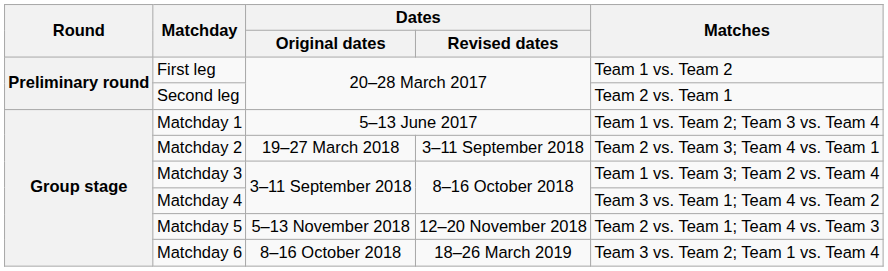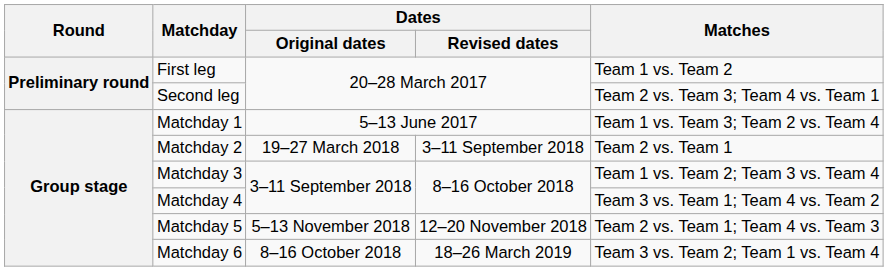 <table class="wikitable">
 <tr>
 <th rowspan=2>Round</th>
 <th rowspan=2>Matchday</th>
 <th colspan=2>Dates</th>
 <th rowspan=2>Matches</th>
 </tr>
 <tr>
 <th>Original dates</th>
 <th>Revised dates</th>
 </tr>
 <tr>
 <th rowspan=2>Preliminary round</th>
 <td>First leg</td>
 <td align=center colspan=2 rowspan=2>20–28 March 2017</td>
 <td>Team 1 vs. Team 2</td>
 </tr>
 <tr>
 <td>Second leg</td>
-<td>Team 2 vs. Team 1</td>
+<td>Team 2 vs. Team 3; Team 4 vs. Team 1</td>
 </tr>
 <tr>
 <th rowspan=6>Group stage</th>
 <td>Matchday 1</td>
 <td align=center colspan=2>5–13 June 2017</td>
-<td>Team 1 vs. Team 2; Team 3 vs. Team 4</td>
+<td>Team 1 vs. Team 3; Team 2 vs. Team 4</td>
 </tr>
 <tr>
 <td>Matchday 2</td>
 <td align=center>19–27 March 2018</td>
 <td align=center>3–11 September 2018</td>
-<td>Team 2 vs. Team 3; Team 4 vs. Team 1</td>
+<td>Team 2 vs. Team 1</td>
 </tr>
 <tr>
 <td>Matchday 3</td>
 <td align=center rowspan=2>3–11 September 2018</td>
 <td align=center rowspan=2>8–16 October 2018</td>
-<td>Team 1 vs. Team 3; Team 2 vs. Team 4</td>
+<td>Team 1 vs. Team 2; Team 3 vs. Team 4</td>
 </tr>
 <tr>
 <td>Matchday 4</td>
 <td>Team 3 vs. Team 1; Team 4 vs. Team 2</td>
 </tr>
 <tr>
 <td>Matchday 5</td>
 <td align=center>5–13 November 2018</td>
 <td align=center>12–20 November 2018</td>
 <td>Team 2 vs. Team 1; Team 4 vs. Team 3</td>
 </tr>
 <tr>
 <td>Matchday 6</td>
 <td align=center>8–16 October 2018</td>
 <td align=center>18–26 March 2019</td>
 <td>Team 3 vs. Team 2; Team 1 vs. Team 4</td>
 </tr>
 </table>
